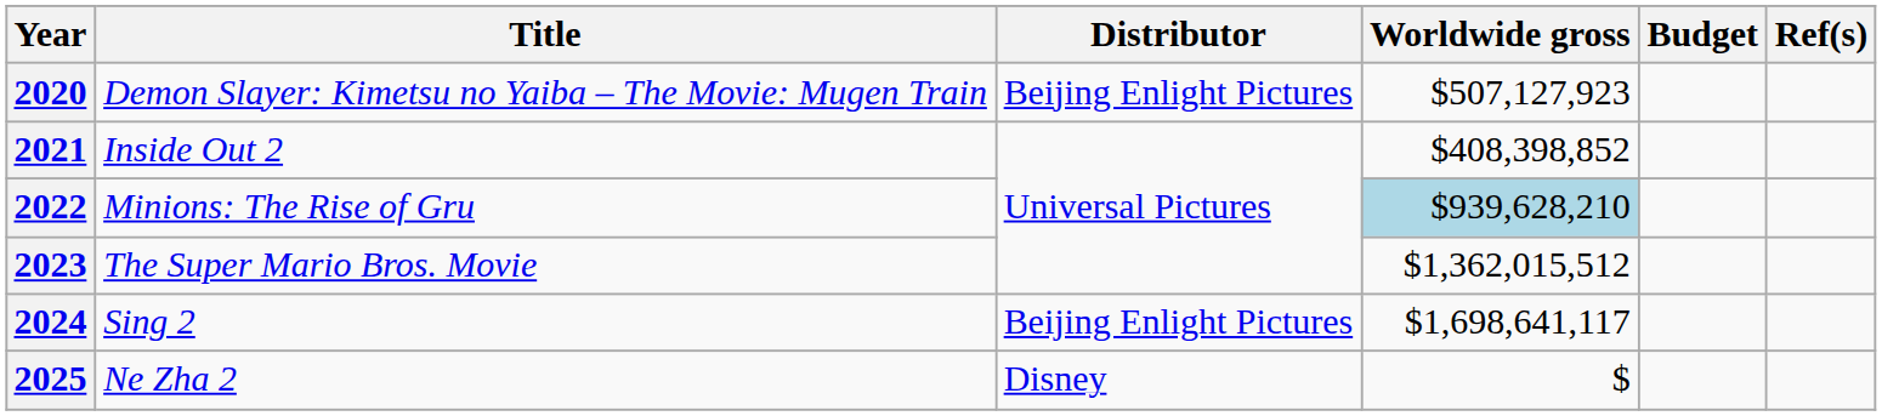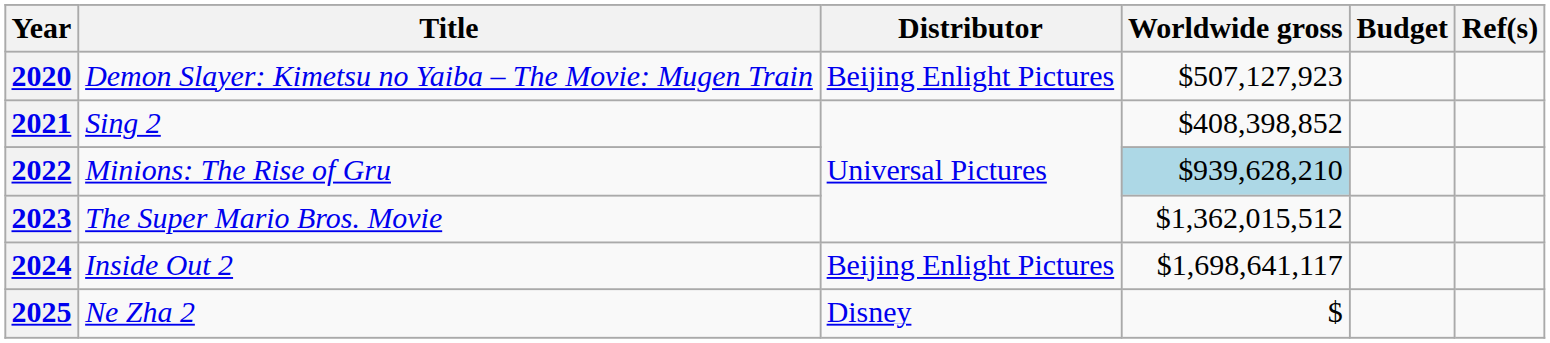 <table class="wikitable sortable plainrowheaders" style="margin:auto; margin:auto;">
 <tr>
 <th scope="col">Year</th>
 <th scope="col">Title</th>
 <th scope="col">Distributor</th>
 <th scope="col">Worldwide gross</th>
 <th scope="col">Budget</th>
 <th scope="col">Ref(s)</th>
 </tr>
 <tr>
 <th scope="row" style="text-align:center;"><a href='#'>2020</a></th>
 <td><em><a href='#'>Demon Slayer: Kimetsu no Yaiba – The Movie: Mugen Train</a></em></td>
 <td><a href='#'>Beijing Enlight Pictures</a></td>
 <td style="text-align:right;">$507,127,923</td>
 <td style="text-align:right;"></td>
 <td style="text-align:center;"></td>
 </tr>
 <tr>
 <th scope="row" style="text-align:center;"><a href='#'>2021</a></th>
-<td><em><a href='#'>Inside Out 2</a></em></td>
+<td><em><a href='#'>Sing 2</a></em></td>
 <td rowspan="3"><a href='#'>Universal Pictures</a></td>
 <td style="text-align:right;">$408,398,852</td>
 <td style="text-align:right;"></td>
 <td style="text-align:center;"></td>
 </tr>
 <tr>
 <th scope="row" style="text-align:center;"><a href='#'>2022</a></th>
 <td><em><a href='#'>Minions: The Rise of Gru</a></em></td>
 <td style="background: lightblue; text-align:right;">$939,628,210</td>
 <td style="text-align:right;"></td>
 <td style="text-align:center;"></td>
 </tr>
 <tr>
 <th scope="row" style="text-align:center;"><a href='#'>2023</a></th>
 <td><em><a href='#'>The Super Mario Bros. Movie</a></em></td>
 <td style="text-align:right;">$1,362,015,512</td>
 <td style="text-align:right;"></td>
 <td style="text-align:center;"></td>
 </tr>
 <tr>
 <th scope="row" style="text-align:center;"><a href='#'>2024</a></th>
-<td><em><a href='#'>Sing 2</a></em></td>
+<td><em><a href='#'>Inside Out 2</a></em></td>
 <td><a href='#'>Beijing Enlight Pictures</a></td>
 <td style="text-align:right;">$1,698,641,117</td>
 <td style="text-align:right;"></td>
 <td style="text-align:center;"></td>
 </tr>
 <tr>
 <th scope="row" style="text-align:center;"><a href='#'>2025</a></th>
 <td><em><a href='#'>Ne Zha 2</a></em></td>
 <td><a href='#'>Disney</a></td>
 <td style="text-align:right;">$</td>
 <td style="text-align:right;"></td>
 <td style="text-align:center;"></td>
 </tr>
 </table>
